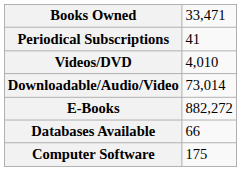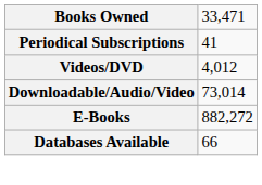 <table class="wikitable" border="1">
 <tr>
 <th>Books Owned</th>
 <td>33,471</td>
 </tr>
 <tr>
 <th>Periodical Subscriptions</th>
 <td>41</td>
 </tr>
 <tr>
 <th>Videos/DVD</th>
-<td>4,010</td>
+<td>4,012</td>
 </tr>
 <tr>
 <th>Downloadable/Audio/Video</th>
 <td>73,014</td>
 </tr>
 <tr>
 <th>E-Books</th>
 <td>882,272</td>
 </tr>
 <tr>
 <th>Databases Available</th>
 <td>66</td>
 </tr>
-<tr>
-<th>Computer Software</th>
-<td>175</td>
-</tr>
 </table>
